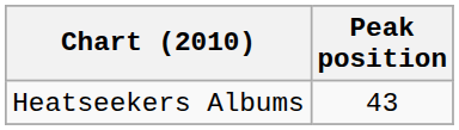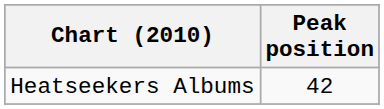 <table class="wikitable sortable" border="1">
 <tr>
 <th align="center">Chart (2010)</th>
 <th align="center">Peak<br>position</th>
 </tr>
 <tr>
 <td>Heatseekers Albums</td>
-<td align="center">43</td>
+<td align="center">42</td>
 </tr>
 </table>
